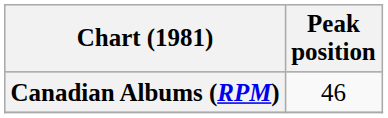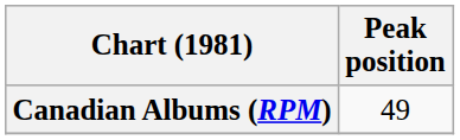 <table class="wikitable sortable plainrowheaders" style="text-align:center">
 <tr>
 <th scope="col">Chart (1981)</th>
 <th scope="col">Peak<br>position</th>
 </tr>
 <tr>
 <th scope="row">Canadian Albums (<em><a href='#'>RPM</a></em>)</th>
-<td>46</td>
+<td>49</td>
 </tr>
 <tr>
 </tr>
 <tr>
 </tr>
 </table>
